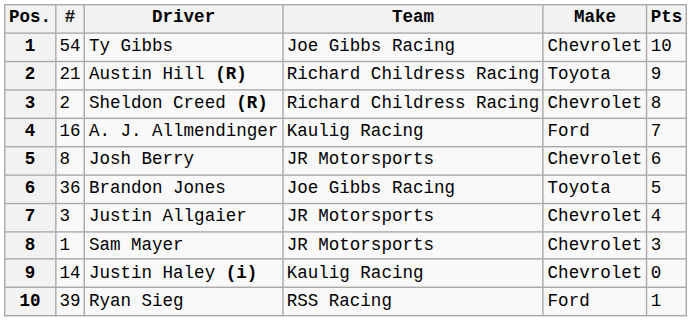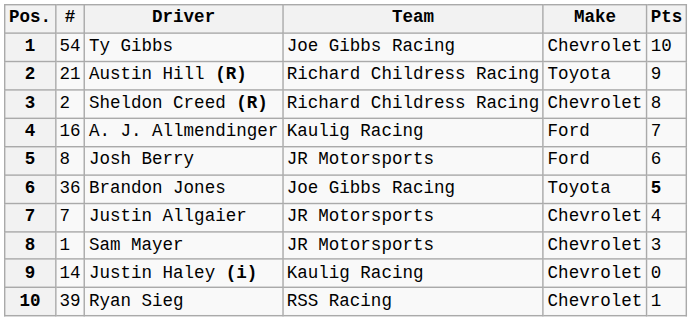 <table class="wikitable" style="font-size:95%">
 <tr>
 <th>Pos.</th>
 <th>#</th>
 <th>Driver</th>
 <th>Team</th>
 <th>Make</th>
 <th>Pts</th>
 </tr>
 <tr>
 <th>1</th>
 <td>54</td>
 <td>Ty Gibbs</td>
 <td>Joe Gibbs Racing</td>
 <td>Chevrolet</td>
 <td>10</td>
 </tr>
 <tr>
 <th>2</th>
 <td>21</td>
 <td>Austin Hill <strong>(R)</strong></td>
 <td>Richard Childress Racing</td>
 <td>Toyota</td>
 <td>9</td>
 </tr>
 <tr>
 <th>3</th>
 <td>2</td>
 <td>Sheldon Creed <strong>(R)</strong></td>
 <td>Richard Childress Racing</td>
 <td>Chevrolet</td>
 <td>8</td>
 </tr>
 <tr>
 <th>4</th>
 <td>16</td>
 <td>A. J. Allmendinger</td>
 <td>Kaulig Racing</td>
 <td>Ford</td>
 <td>7</td>
 </tr>
 <tr>
 <th>5</th>
 <td>8</td>
 <td>Josh Berry</td>
 <td>JR Motorsports</td>
-<td>Chevrolet</td>
+<td>Ford</td>
 <td>6</td>
 </tr>
 <tr>
 <th>6</th>
 <td>36</td>
 <td>Brandon Jones</td>
 <td>Joe Gibbs Racing</td>
 <td>Toyota</td>
-<td>5</td>
+<td><strong>5</strong></td>
 </tr>
 <tr>
 <th>7</th>
-<td>3</td>
+<td>7</td>
 <td>Justin Allgaier</td>
 <td>JR Motorsports</td>
 <td>Chevrolet</td>
 <td>4</td>
 </tr>
 <tr>
 <th>8</th>
 <td>1</td>
 <td>Sam Mayer</td>
 <td>JR Motorsports</td>
 <td>Chevrolet</td>
 <td>3</td>
 </tr>
 <tr>
 <th>9</th>
 <td>14</td>
 <td>Justin Haley <strong>(i)</strong></td>
 <td>Kaulig Racing</td>
 <td>Chevrolet</td>
 <td>0</td>
 </tr>
 <tr>
 <th>10</th>
 <td>39</td>
 <td>Ryan Sieg</td>
 <td>RSS Racing</td>
-<td>Ford</td>
+<td>Chevrolet</td>
 <td>1</td>
 </tr>
 </table>
